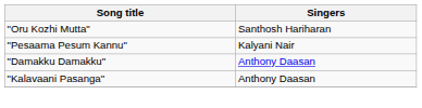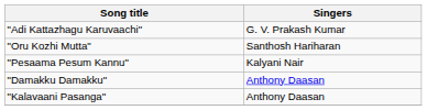 <table class="wikitable" width="50%">
 <tr>
 <th>Song title</th>
 <th>Singers</th>
+</tr>
+<tr>
+<td>"Adi Kattazhagu Karuvaachi"</td>
+<td>G. V. Prakash Kumar</td>
 </tr>
 <tr>
 <td>"Oru Kozhi Mutta"</td>
 <td>Santhosh Hariharan</td>
 </tr>
 <tr>
 <td>"Pesaama Pesum Kannu"</td>
 <td>Kalyani Nair</td>
 </tr>
 <tr>
 <td>"Damakku Damakku"</td>
 <td><a href='#'>Anthony Daasan</a></td>
 </tr>
 <tr>
 <td>"Kalavaani Pasanga"</td>
 <td>Anthony Daasan</td>
 </tr>
 <tr>
 </tr>
 </table>
